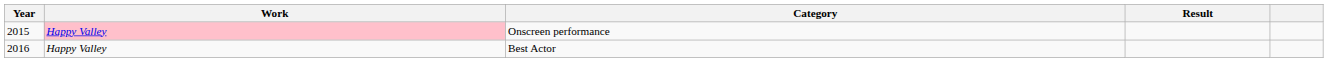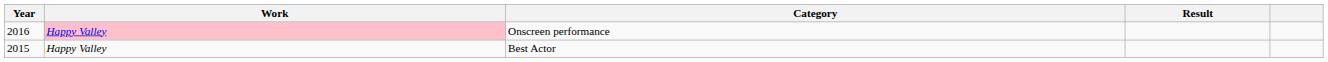 <table style="width:95%;" class="wikitable sortable">
 <tr>
 <th style="width:3%;">Year</th>
 <th>Work</th>
 <th style="width:47%;">Category</th>
 <th style="width:11%;">Result</th>
 <th style="width:4%;" scope="col" class="unsortable"></th>
 </tr>
 <tr>
-<td>2015</td>
+<td>2016</td>
 <td style="background: pink;"><em><a href='#'>Happy Valley</a></em></td>
 <td>Onscreen performance</td>
 <td></td>
 <td></td>
 </tr>
 <tr>
-<td>2016</td>
+<td>2015</td>
 <td><em>Happy Valley</em></td>
 <td>Best Actor</td>
 <td></td>
 <td></td>
 </tr>
 </table>
